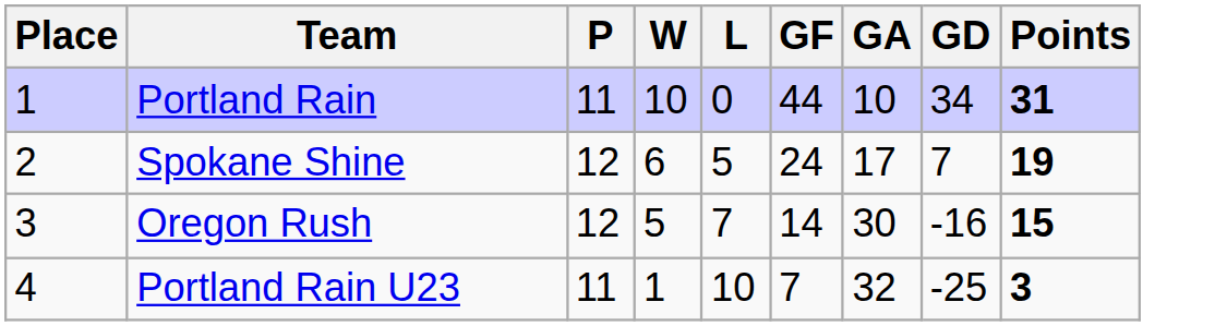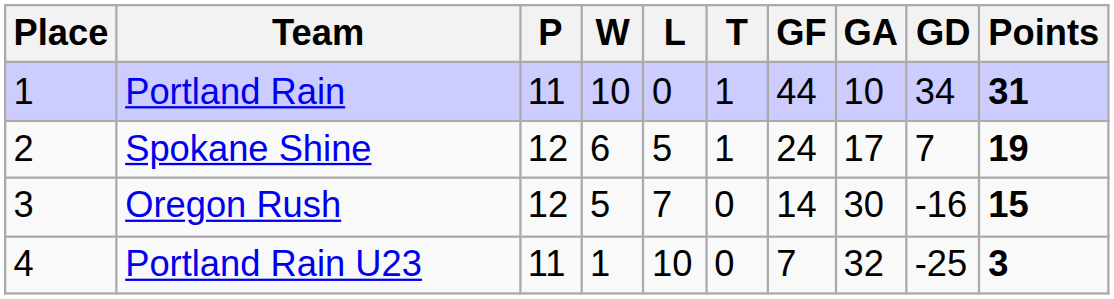 <table class="wikitable">
 <tr>
 <th>Place</th>
 <th width="170">Team</th>
 <th width="20">P</th>
 <th width="20">W</th>
 <th width="20">L</th>
+<th width="20">T</th>
 <th width="20">GF</th>
 <th width="20">GA</th>
 <th width="25">GD</th>
 <th>Points</th>
 </tr>
 <tr bgcolor=#ccccff>
 <td>1</td>
 <td><a href='#'>Portland Rain</a></td>
 <td>11</td>
 <td>10</td>
 <td>0</td>
+<td>1</td>
 <td>44</td>
 <td>10</td>
 <td>34</td>
 <td><strong>31</strong></td>
 </tr>
 <tr>
 <td>2</td>
 <td><a href='#'>Spokane Shine</a></td>
 <td>12</td>
 <td>6</td>
 <td>5</td>
+<td>1</td>
 <td>24</td>
 <td>17</td>
 <td>7</td>
 <td><strong>19</strong></td>
 </tr>
 <tr>
 <td>3</td>
 <td><a href='#'>Oregon Rush</a></td>
 <td>12</td>
 <td>5</td>
 <td>7</td>
+<td>0</td>
 <td>14</td>
 <td>30</td>
 <td>-16</td>
 <td><strong>15</strong></td>
 </tr>
 <tr>
 <td>4</td>
 <td><a href='#'>Portland Rain U23</a></td>
 <td>11</td>
 <td>1</td>
 <td>10</td>
+<td>0</td>
 <td>7</td>
 <td>32</td>
 <td>-25</td>
 <td><strong>3</strong></td>
 </tr>
 </table>
